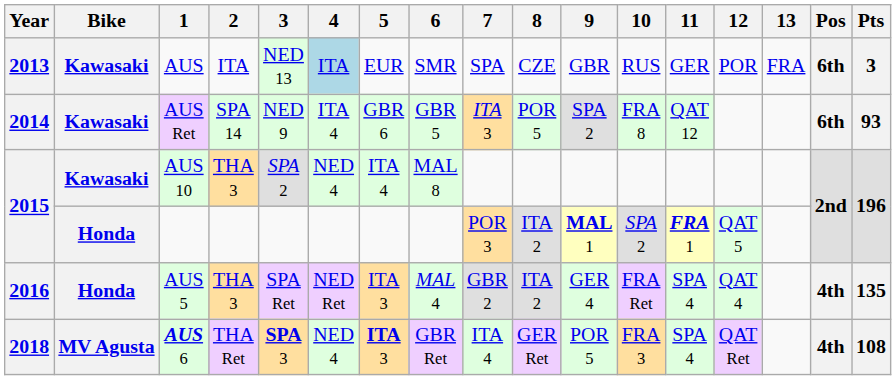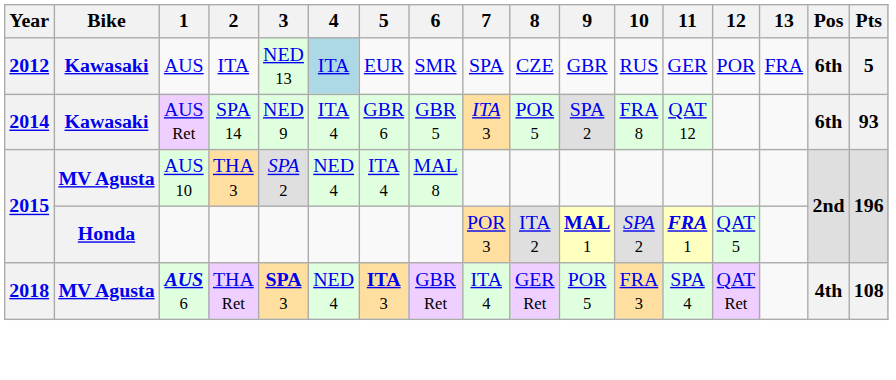 <table class="wikitable" style="text-align:center; font-size:90%">
 <tr>
 <th>Year</th>
 <th>Bike</th>
 <th>1</th>
 <th>2</th>
 <th>3</th>
 <th>4</th>
 <th>5</th>
 <th>6</th>
 <th>7</th>
 <th>8</th>
 <th>9</th>
 <th>10</th>
 <th>11</th>
 <th>12</th>
 <th>13</th>
 <th>Pos</th>
 <th>Pts</th>
 </tr>
 <tr>
-<th><a href='#'>2013</a></th>
+<th><a href='#'>2012</a></th>
 <th><a href='#'>Kawasaki</a></th>
 <td><a href='#'>AUS</a></td>
 <td><a href='#'>ITA</a></td>
 <td style="background:#DFFFDF;"><a href='#'>NED</a><br><small>13</small></td>
 <td style="background: lightblue;"><a href='#'>ITA</a></td>
 <td><a href='#'>EUR</a></td>
 <td><a href='#'>SMR</a></td>
 <td><a href='#'>SPA</a></td>
 <td><a href='#'>CZE</a></td>
 <td><a href='#'>GBR</a></td>
 <td><a href='#'>RUS</a></td>
 <td><a href='#'>GER</a></td>
 <td><a href='#'>POR</a></td>
 <td><a href='#'>FRA</a></td>
 <th>6th</th>
-<th>3</th>
+<th>5</th>
 </tr>
 <tr>
 <th><a href='#'>2014</a></th>
 <th><a href='#'>Kawasaki</a></th>
 <td style="background:#efcfff;"><a href='#'>AUS</a><br><small>Ret</small></td>
 <td style="background:#DFFFDF;"><a href='#'>SPA</a><br><small>14</small></td>
 <td style="background:#DFFFDF;"><a href='#'>NED</a><br><small>9</small></td>
 <td style="background:#DFFFDF;"><a href='#'>ITA</a><br><small>4</small></td>
 <td style="background:#DFFFDF;"><a href='#'>GBR</a><br><small>6</small></td>
 <td style="background:#DFFFDF;"><a href='#'>GBR</a><br><small>5</small></td>
 <td style="background:#ffdf9f;"><em><a href='#'>ITA</a></em><br><small>3</small></td>
 <td style="background:#DFFFDF;"><a href='#'>POR</a><br><small>5</small></td>
 <td style="background:#dfdfdf;"><a href='#'>SPA</a><br><small>2</small></td>
 <td style="background:#DFFFDF;"><a href='#'>FRA</a><br><small>8</small></td>
 <td style="background:#DFFFDF;"><a href='#'>QAT</a><br><small>12</small></td>
 <td></td>
 <td></td>
 <th>6th</th>
 <th>93</th>
 </tr>
 <tr>
 <th rowspan=2><a href='#'>2015</a></th>
-<th><a href='#'>Kawasaki</a></th>
+<th><a href='#'>MV Agusta</a></th>
 <td style="background:#DFFFDF;"><a href='#'>AUS</a><br><small>10</small></td>
 <td style="background:#ffdf9f;"><a href='#'>THA</a><br><small>3</small></td>
 <td style="background:#dfdfdf;"><em><a href='#'>SPA</a></em><br><small>2</small></td>
 <td style="background:#DFFFDF;"><a href='#'>NED</a><br><small>4</small></td>
 <td style="background:#DFFFDF;"><a href='#'>ITA</a><br><small>4</small></td>
 <td style="background:#DFFFDF;"><a href='#'>MAL</a><br><small>8</small></td>
 <td></td>
 <td></td>
 <td></td>
 <td></td>
 <td></td>
 <td></td>
 <td></td>
 <td style="background:#dfdfdf;" rowspan=2><strong>2nd</strong></td>
 <td style="background:#dfdfdf;" rowspan=2><strong>196</strong></td>
 </tr>
 <tr>
 <th><a href='#'>Honda</a></th>
 <td></td>
 <td></td>
 <td></td>
 <td></td>
 <td></td>
 <td></td>
 <td style="background:#ffdf9f;"><a href='#'>POR</a><br><small>3</small></td>
 <td style="background:#dfdfdf;"><a href='#'>ITA</a><br><small>2</small></td>
 <td style="background:#ffffbf;"><strong><a href='#'>MAL</a></strong><br><small>1</small></td>
 <td style="background:#dfdfdf;"><em><a href='#'>SPA</a></em><br><small>2</small></td>
 <td style="background:#ffffbf;"><strong><em><a href='#'>FRA</a></em></strong><br><small>1</small></td>
 <td style="background:#DFFFDF;"><a href='#'>QAT</a><br><small>5</small></td>
 <td></td>
 </tr>
 <tr>
-<th><a href='#'>2016</a></th>
-<th><a href='#'>Honda</a></th>
-<td style="background:#DFFFDF;"><a href='#'>AUS</a><br><small>5</small></td>
-<td style="background:#ffdf9f;"><a href='#'>THA</a><br><small>3</small></td>
-<td style="background:#efcfff;"><a href='#'>SPA</a><br><small>Ret</small></td>
-<td style="background:#efcfff;"><a href='#'>NED</a><br><small>Ret</small></td>
-<td style="background:#ffdf9f;"><a href='#'>ITA</a><br><small>3</small></td>
-<td style="background:#DFFFDF;"><em><a href='#'>MAL</a></em><br><small>4</small></td>
-<td style="background:#dfdfdf;"><a href='#'>GBR</a><br><small>2</small></td>
-<td style="background:#dfdfdf;"><a href='#'>ITA</a><br><small>2</small></td>
-<td style="background:#DFFFDF;"><a href='#'>GER</a><br><small>4</small></td>
-<td style="background:#efcfff;"><a href='#'>FRA</a><br><small>Ret</small></td>
-<td style="background:#DFFFDF;"><a href='#'>SPA</a><br><small>4</small></td>
-<td style="background:#DFFFDF;"><a href='#'>QAT</a><br><small>4</small></td>
-<td></td>
-<th>4th</th>
-<th>135</th>
-</tr>
-<tr>
 <th><a href='#'>2018</a></th>
 <th><a href='#'>MV Agusta</a></th>
 <td style="background:#DFFFDF;"><strong><em><a href='#'>AUS</a></em></strong><br><small>6</small></td>
 <td style="background:#efcfff;"><a href='#'>THA</a><br><small>Ret</small></td>
 <td style="background:#ffdf9f;"><strong><a href='#'>SPA</a></strong><br><small>3</small></td>
 <td style="background:#DFFFDF;"><a href='#'>NED</a><br><small>4</small></td>
 <td style="background:#ffdf9f;"><strong><a href='#'>ITA</a></strong><br><small>3</small></td>
 <td style="background:#efcfff;"><a href='#'>GBR</a><br><small>Ret</small></td>
 <td style="background:#DFFFDF;"><a href='#'>ITA</a><br><small>4</small></td>
 <td style="background:#efcfff;"><a href='#'>GER</a><br><small>Ret</small></td>
 <td style="background:#DFFFDF;"><a href='#'>POR</a><br><small>5</small></td>
 <td style="background:#ffdf9f;"><a href='#'>FRA</a><br><small>3</small></td>
 <td style="background:#DFFFDF;"><a href='#'>SPA</a><br><small>4</small></td>
 <td style="background:#efcfff;"><a href='#'>QAT</a><br><small>Ret</small></td>
 <td></td>
 <th>4th</th>
 <th>108</th>
 </tr>
 </table>
